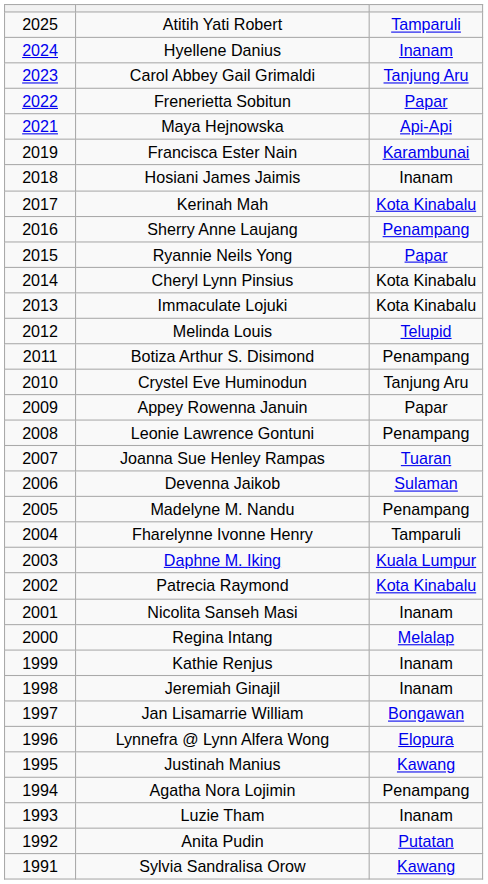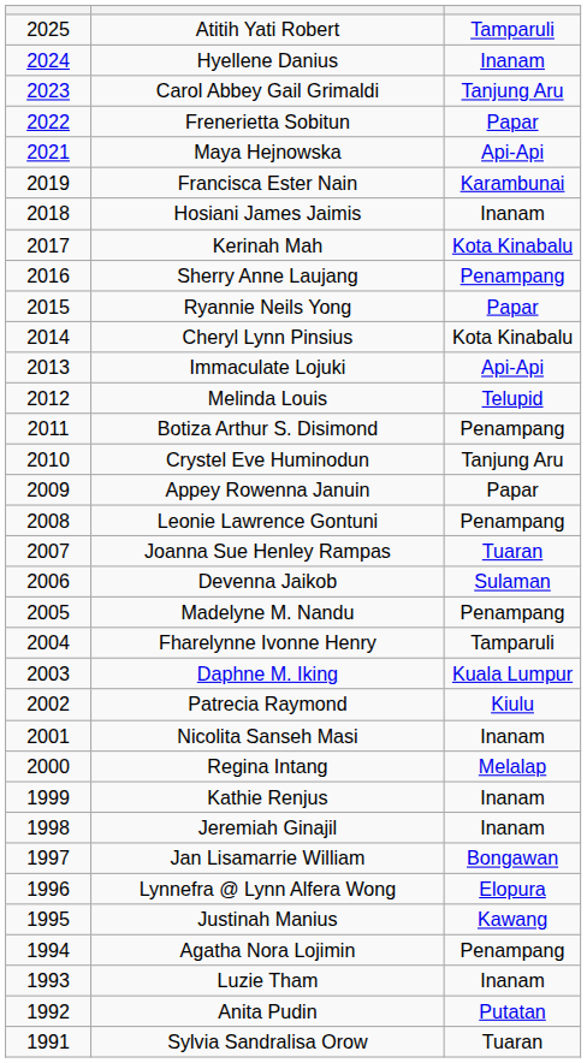 <table class="wikitable sortable" style="font-size: 95%; text-align:center">
 <tr>
 <th width="60"></th>
 <th width="270"></th>
 <th width="100"></th>
 </tr>
 <tr>
 <td>2025</td>
 <td>Atitih Yati Robert</td>
 <td><a href='#'>Tamparuli</a></td>
 </tr>
 <tr>
 <td><a href='#'>2024</a></td>
 <td>Hyellene Danius</td>
 <td><a href='#'>Inanam</a></td>
 </tr>
 <tr>
 <td><a href='#'>2023</a></td>
 <td>Carol Abbey Gail Grimaldi</td>
 <td><a href='#'>Tanjung Aru</a></td>
 </tr>
 <tr>
 <td><a href='#'>2022</a></td>
 <td>Frenerietta Sobitun</td>
 <td><a href='#'>Papar</a></td>
 </tr>
 <tr>
 <td><a href='#'>2021</a></td>
 <td>Maya Hejnowska</td>
 <td><a href='#'>Api-Api</a></td>
 </tr>
 <tr>
 <td>2019</td>
 <td>Francisca Ester Nain</td>
 <td><a href='#'>Karambunai</a></td>
 </tr>
 <tr>
 <td>2018</td>
 <td>Hosiani James Jaimis</td>
 <td>Inanam</td>
 </tr>
 <tr>
 <td>2017</td>
 <td>Kerinah Mah</td>
 <td><a href='#'>Kota Kinabalu</a></td>
 </tr>
 <tr>
 <td>2016</td>
 <td>Sherry Anne Laujang</td>
 <td><a href='#'>Penampang</a></td>
 </tr>
 <tr>
 <td>2015</td>
 <td>Ryannie Neils Yong</td>
 <td><a href='#'>Papar</a></td>
 </tr>
 <tr>
 <td>2014</td>
 <td>Cheryl Lynn Pinsius</td>
 <td>Kota Kinabalu</td>
 </tr>
 <tr>
 <td>2013</td>
 <td>Immaculate Lojuki</td>
-<td>Kota Kinabalu</td>
+<td><a href='#'>Api-Api</a></td>
 </tr>
 <tr>
 <td>2012</td>
 <td>Melinda Louis</td>
 <td><a href='#'>Telupid</a></td>
 </tr>
 <tr>
 <td>2011</td>
 <td>Botiza Arthur S. Disimond</td>
 <td>Penampang</td>
 </tr>
 <tr>
 <td>2010</td>
 <td>Crystel Eve Huminodun</td>
 <td>Tanjung Aru</td>
 </tr>
 <tr>
 <td>2009</td>
 <td>Appey Rowenna Januin</td>
 <td>Papar</td>
 </tr>
 <tr>
 <td>2008</td>
 <td>Leonie Lawrence Gontuni</td>
 <td>Penampang</td>
 </tr>
 <tr>
 <td>2007</td>
 <td>Joanna Sue Henley Rampas</td>
 <td><a href='#'>Tuaran</a></td>
 </tr>
 <tr>
 <td>2006</td>
 <td>Devenna Jaikob</td>
 <td><a href='#'>Sulaman</a></td>
 </tr>
 <tr>
 <td>2005</td>
 <td>Madelyne M. Nandu</td>
 <td>Penampang</td>
 </tr>
 <tr>
 <td>2004</td>
 <td>Fharelynne Ivonne Henry</td>
 <td>Tamparuli</td>
 </tr>
 <tr>
 <td>2003</td>
 <td><a href='#'>Daphne M. Iking</a></td>
 <td><a href='#'>Kuala Lumpur</a></td>
 </tr>
 <tr>
 <td>2002</td>
 <td>Patrecia Raymond</td>
-<td><a href='#'>Kota Kinabalu</a></td>
+<td><a href='#'>Kiulu</a></td>
 </tr>
 <tr>
 <td>2001</td>
 <td>Nicolita Sanseh Masi</td>
 <td>Inanam</td>
 </tr>
 <tr>
 <td>2000</td>
 <td>Regina Intang</td>
 <td><a href='#'>Melalap</a></td>
 </tr>
 <tr>
 <td>1999</td>
 <td>Kathie Renjus</td>
 <td>Inanam</td>
 </tr>
 <tr>
 <td>1998</td>
 <td>Jeremiah Ginajil</td>
 <td>Inanam</td>
 </tr>
 <tr>
 <td>1997</td>
 <td>Jan Lisamarrie William</td>
 <td><a href='#'>Bongawan</a></td>
 </tr>
 <tr>
 <td>1996</td>
 <td>Lynnefra @ Lynn Alfera Wong</td>
 <td><a href='#'>Elopura</a></td>
 </tr>
 <tr>
 <td>1995</td>
 <td>Justinah Manius</td>
 <td><a href='#'>Kawang</a></td>
 </tr>
 <tr>
 <td>1994</td>
 <td>Agatha Nora Lojimin</td>
 <td>Penampang</td>
 </tr>
 <tr>
 <td>1993</td>
 <td>Luzie Tham</td>
 <td>Inanam</td>
 </tr>
 <tr>
 <td>1992</td>
 <td>Anita Pudin</td>
 <td><a href='#'>Putatan</a></td>
 </tr>
 <tr>
 <td>1991</td>
 <td>Sylvia Sandralisa Orow</td>
-<td><a href='#'>Kawang</a></td>
+<td>Tuaran</td>
 </tr>
 </table>
